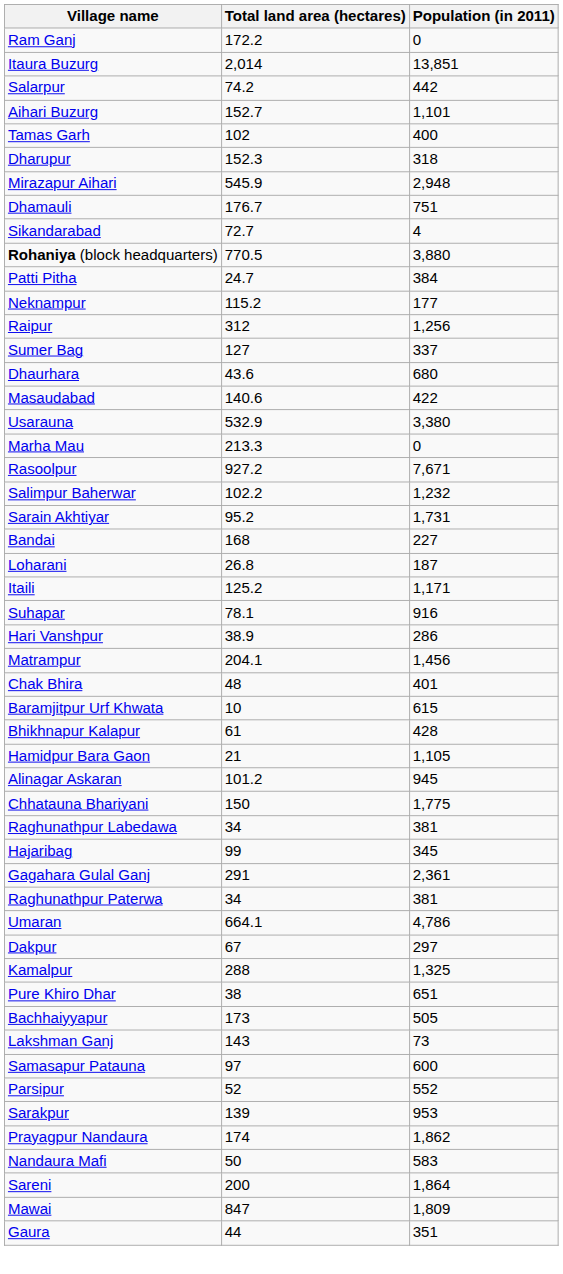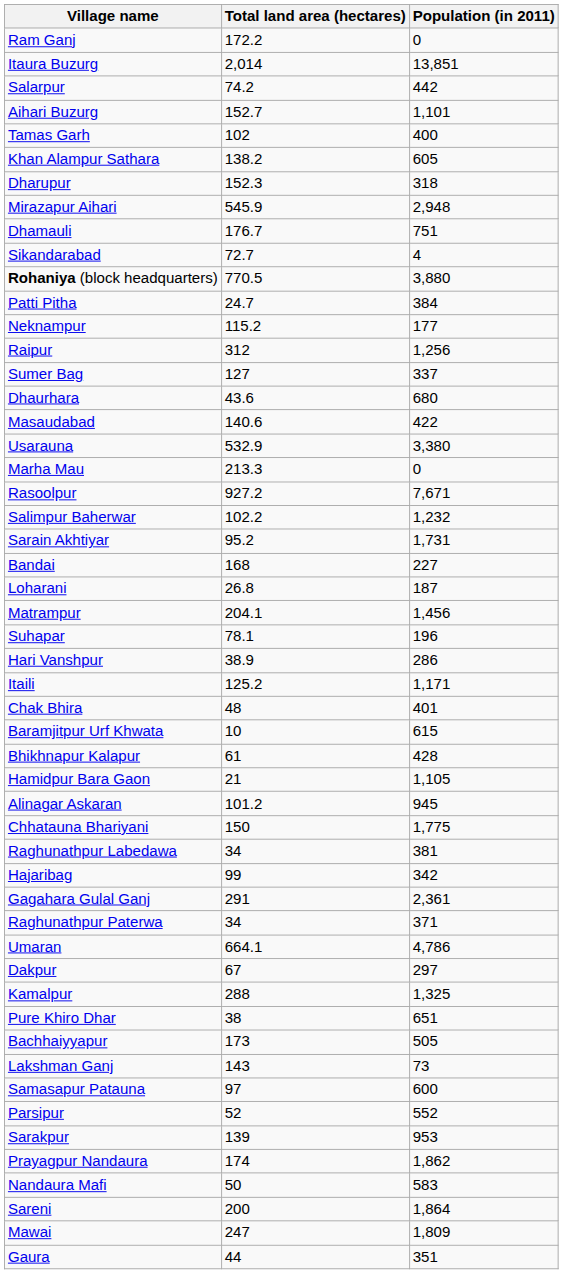 <table class="wikitable sortable">
 <tr>
 <th>Village name</th>
 <th>Total land area (hectares)</th>
 <th>Population (in 2011)</th>
 </tr>
 <tr>
 <td><a href='#'>Ram Ganj</a></td>
 <td>172.2</td>
 <td>0</td>
 </tr>
 <tr>
 <td><a href='#'>Itaura Buzurg</a></td>
 <td>2,014</td>
 <td>13,851</td>
 </tr>
 <tr>
 <td><a href='#'>Salarpur</a></td>
 <td>74.2</td>
 <td>442</td>
 </tr>
 <tr>
 <td><a href='#'>Aihari Buzurg</a></td>
 <td>152.7</td>
 <td>1,101</td>
 </tr>
 <tr>
 <td><a href='#'>Tamas Garh</a></td>
 <td>102</td>
 <td>400</td>
+</tr>
+<tr>
+<td><a href='#'>Khan Alampur Sathara</a></td>
+<td>138.2</td>
+<td>605</td>
 </tr>
 <tr>
 <td><a href='#'>Dharupur</a></td>
 <td>152.3</td>
 <td>318</td>
 </tr>
 <tr>
 <td><a href='#'>Mirazapur Aihari</a></td>
 <td>545.9</td>
 <td>2,948</td>
 </tr>
 <tr>
 <td><a href='#'>Dhamauli</a></td>
 <td>176.7</td>
 <td>751</td>
 </tr>
 <tr>
 <td><a href='#'>Sikandarabad</a></td>
 <td>72.7</td>
 <td>4</td>
 </tr>
 <tr>
 <td><strong>Rohaniya</strong> (block headquarters)</td>
 <td>770.5</td>
 <td>3,880</td>
 </tr>
 <tr>
 <td><a href='#'>Patti Pitha</a></td>
 <td>24.7</td>
 <td>384</td>
 </tr>
 <tr>
 <td><a href='#'>Neknampur</a></td>
 <td>115.2</td>
 <td>177</td>
 </tr>
 <tr>
 <td><a href='#'>Raipur</a></td>
 <td>312</td>
 <td>1,256</td>
 </tr>
 <tr>
 <td><a href='#'>Sumer Bag</a></td>
 <td>127</td>
 <td>337</td>
 </tr>
 <tr>
 <td><a href='#'>Dhaurhara</a></td>
 <td>43.6</td>
 <td>680</td>
 </tr>
 <tr>
 <td><a href='#'>Masaudabad</a></td>
 <td>140.6</td>
 <td>422</td>
 </tr>
 <tr>
 <td><a href='#'>Usarauna</a></td>
 <td>532.9</td>
 <td>3,380</td>
 </tr>
 <tr>
 <td><a href='#'>Marha Mau</a></td>
 <td>213.3</td>
 <td>0</td>
 </tr>
 <tr>
 <td><a href='#'>Rasoolpur</a></td>
 <td>927.2</td>
 <td>7,671</td>
 </tr>
 <tr>
 <td><a href='#'>Salimpur Baherwar</a></td>
 <td>102.2</td>
 <td>1,232</td>
 </tr>
 <tr>
 <td><a href='#'>Sarain Akhtiyar</a></td>
 <td>95.2</td>
 <td>1,731</td>
 </tr>
 <tr>
 <td><a href='#'>Bandai</a></td>
 <td>168</td>
 <td>227</td>
 </tr>
 <tr>
 <td><a href='#'>Loharani</a></td>
 <td>26.8</td>
 <td>187</td>
 </tr>
 <tr>
-<td><a href='#'>Itaili</a></td>
-<td>125.2</td>
-<td>1,171</td>
+<td><a href='#'>Matrampur</a></td>
+<td>204.1</td>
+<td>1,456</td>
 </tr>
 <tr>
 <td><a href='#'>Suhapar</a></td>
 <td>78.1</td>
-<td>916</td>
+<td>196</td>
 </tr>
 <tr>
 <td><a href='#'>Hari Vanshpur</a></td>
 <td>38.9</td>
 <td>286</td>
 </tr>
 <tr>
-<td><a href='#'>Matrampur</a></td>
-<td>204.1</td>
-<td>1,456</td>
+<td><a href='#'>Itaili</a></td>
+<td>125.2</td>
+<td>1,171</td>
 </tr>
 <tr>
 <td><a href='#'>Chak Bhira</a></td>
 <td>48</td>
 <td>401</td>
 </tr>
 <tr>
 <td><a href='#'>Baramjitpur Urf Khwata</a></td>
 <td>10</td>
 <td>615</td>
 </tr>
 <tr>
 <td><a href='#'>Bhikhnapur Kalapur</a></td>
 <td>61</td>
 <td>428</td>
 </tr>
 <tr>
 <td><a href='#'>Hamidpur Bara Gaon</a></td>
 <td>21</td>
 <td>1,105</td>
 </tr>
 <tr>
 <td><a href='#'>Alinagar Askaran</a></td>
 <td>101.2</td>
 <td>945</td>
 </tr>
 <tr>
 <td><a href='#'>Chhatauna Bhariyani</a></td>
 <td>150</td>
 <td>1,775</td>
 </tr>
 <tr>
 <td><a href='#'>Raghunathpur Labedawa</a></td>
 <td>34</td>
 <td>381</td>
 </tr>
 <tr>
 <td><a href='#'>Hajaribag</a></td>
 <td>99</td>
-<td>345</td>
+<td>342</td>
 </tr>
 <tr>
 <td><a href='#'>Gagahara Gulal Ganj</a></td>
 <td>291</td>
 <td>2,361</td>
 </tr>
 <tr>
 <td><a href='#'>Raghunathpur Paterwa</a></td>
 <td>34</td>
-<td>381</td>
+<td>371</td>
 </tr>
 <tr>
 <td><a href='#'>Umaran</a></td>
 <td>664.1</td>
 <td>4,786</td>
 </tr>
 <tr>
 <td><a href='#'>Dakpur</a></td>
 <td>67</td>
 <td>297</td>
 </tr>
 <tr>
 <td><a href='#'>Kamalpur</a></td>
 <td>288</td>
 <td>1,325</td>
 </tr>
 <tr>
 <td><a href='#'>Pure Khiro Dhar</a></td>
 <td>38</td>
 <td>651</td>
 </tr>
 <tr>
 <td><a href='#'>Bachhaiyyapur</a></td>
 <td>173</td>
 <td>505</td>
 </tr>
 <tr>
 <td><a href='#'>Lakshman Ganj</a></td>
 <td>143</td>
 <td>73</td>
 </tr>
 <tr>
 <td><a href='#'>Samasapur Patauna</a></td>
 <td>97</td>
 <td>600</td>
 </tr>
 <tr>
 <td><a href='#'>Parsipur</a></td>
 <td>52</td>
 <td>552</td>
 </tr>
 <tr>
 <td><a href='#'>Sarakpur</a></td>
 <td>139</td>
 <td>953</td>
 </tr>
 <tr>
 <td><a href='#'>Prayagpur Nandaura</a></td>
 <td>174</td>
 <td>1,862</td>
 </tr>
 <tr>
 <td><a href='#'>Nandaura Mafi</a></td>
 <td>50</td>
 <td>583</td>
 </tr>
 <tr>
 <td><a href='#'>Sareni</a></td>
 <td>200</td>
 <td>1,864</td>
 </tr>
 <tr>
 <td><a href='#'>Mawai</a></td>
-<td>847</td>
+<td>247</td>
 <td>1,809</td>
 </tr>
 <tr>
 <td><a href='#'>Gaura</a></td>
 <td>44</td>
 <td>351</td>
 </tr>
 </table>
